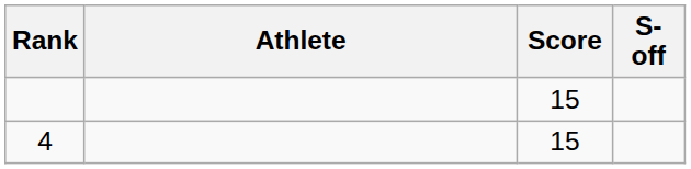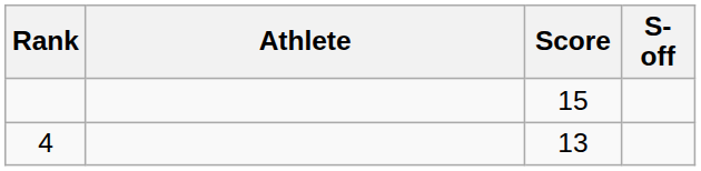 <table class="wikitable" style="text-align:center">
 <tr>
 <th width=40>Rank</th>
 <th width=250>Athlete</th>
 <th width=50>Score</th>
 <th width=35>S-off</th>
 </tr>
 <tr>
 <td></td>
 <td align=left></td>
 <td>15</td>
 <td></td>
 </tr>
 <tr>
 <td>4</td>
 <td align=left></td>
-<td>15</td>
+<td>13</td>
 <td></td>
 </tr>
 </table>
